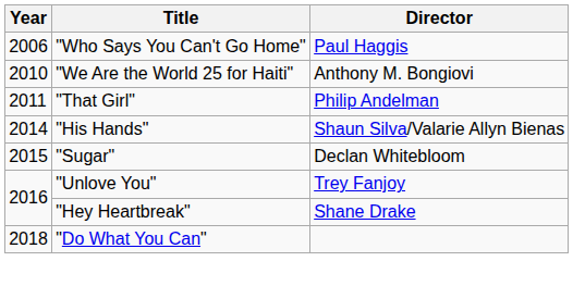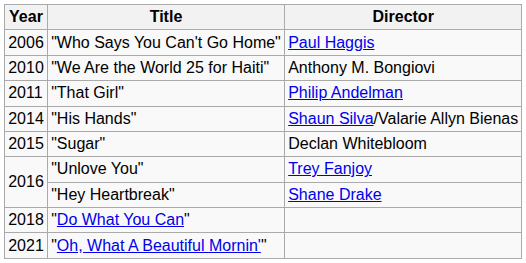 <table class="wikitable">
 <tr>
 <th>Year</th>
 <th>Title</th>
 <th>Director</th>
 </tr>
 <tr>
 <td>2006</td>
 <td>"Who Says You Can't Go Home" </td>
 <td><a href='#'>Paul Haggis</a></td>
 </tr>
 <tr>
 <td>2010</td>
 <td>"We Are the World 25 for Haiti" </td>
 <td>Anthony M. Bongiovi</td>
 </tr>
 <tr>
 <td>2011</td>
 <td>"That Girl"</td>
 <td><a href='#'>Philip Andelman</a></td>
 </tr>
 <tr>
 <td>2014</td>
 <td>"His Hands" </td>
 <td><a href='#'>Shaun Silva</a>/Valarie Allyn Bienas</td>
 </tr>
 <tr>
 <td>2015</td>
 <td>"Sugar"</td>
 <td>Declan Whitebloom</td>
 </tr>
 <tr>
 <td rowspan="2">2016</td>
 <td>"Unlove You"</td>
 <td><a href='#'>Trey Fanjoy</a></td>
 </tr>
 <tr>
 <td>"Hey Heartbreak"</td>
 <td><a href='#'>Shane Drake</a></td>
 </tr>
 <tr>
 <td>2018</td>
 <td>"<a href='#'>Do What You Can</a>"</td>
 <td></td>
 </tr>
 <tr>
+<td>2021</td>
+<td>"<a href='#'>Oh, What A Beautiful Mornin'</a>"</td>
+<td></td>
+</tr>
+<tr>
 </tr>
 </table>
